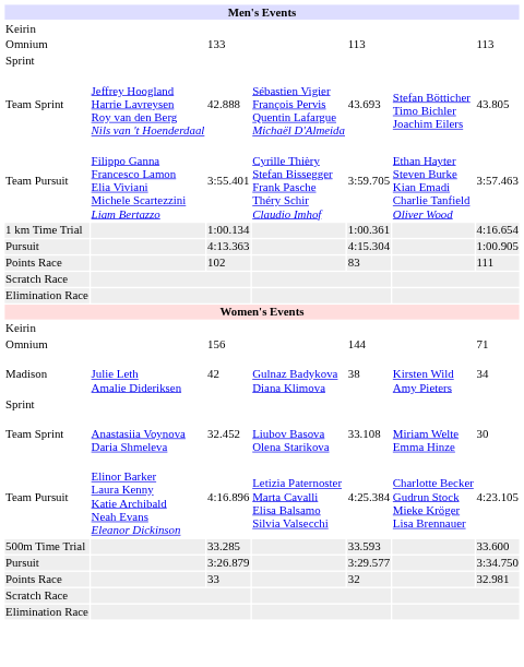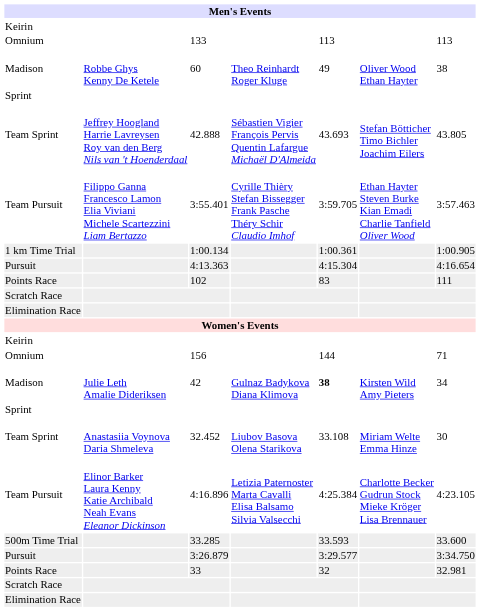 <table>
 <tr style="background:#ddddff; width:100%;">
 <td colspan=7 align=center><strong>Men's Events</strong></td>
 </tr>
 <tr>
 <td>Keirin<br></td>
 <td colspan=2></td>
 <td colspan=2></td>
 <td colspan=2></td>
 </tr>
 <tr>
 <td>Omnium<br></td>
 <td></td>
 <td>133</td>
 <td></td>
 <td>113</td>
 <td></td>
 <td>113</td>
+</tr>
+<tr>
+<td>Madison<br></td>
+<td><br><a href='#'>Robbe Ghys</a><br><a href='#'>Kenny De Ketele</a></td>
+<td>60</td>
+<td><br><a href='#'>Theo Reinhardt</a><br><a href='#'>Roger Kluge</a></td>
+<td>49</td>
+<td><br><a href='#'>Oliver Wood</a><br><a href='#'>Ethan Hayter</a></td>
+<td>38</td>
 </tr>
 <tr>
 <td>Sprint<br></td>
 <td colspan=2></td>
 <td colspan=2></td>
 <td colspan=2></td>
 </tr>
 <tr>
 <td>Team Sprint<br></td>
 <td><br><a href='#'>Jeffrey Hoogland</a><br><a href='#'>Harrie Lavreysen</a><br><a href='#'>Roy van den Berg</a><br><em><a href='#'>Nils van 't Hoenderdaal</a></em></td>
 <td>42.888</td>
 <td><br><a href='#'>Sébastien Vigier</a><br><a href='#'>François Pervis</a><br><a href='#'>Quentin Lafargue</a><br><em><a href='#'>Michaël D'Almeida</a></em></td>
 <td>43.693</td>
 <td><br><a href='#'>Stefan Bötticher</a><br><a href='#'>Timo Bichler</a><br><a href='#'>Joachim Eilers</a></td>
 <td>43.805</td>
 </tr>
 <tr>
 <td>Team Pursuit<br></td>
 <td><br><a href='#'>Filippo Ganna</a><br><a href='#'>Francesco Lamon</a><br><a href='#'>Elia Viviani</a><br><a href='#'>Michele Scartezzini</a><br><em><a href='#'>Liam Bertazzo</a></em></td>
 <td>3:55.401</td>
 <td><br><a href='#'>Cyrille Thièry</a><br><a href='#'>Stefan Bissegger</a><br><a href='#'>Frank Pasche</a><br><a href='#'>Théry Schir</a><br><em><a href='#'>Claudio Imhof</a></em></td>
 <td>3:59.705</td>
 <td><br><a href='#'>Ethan Hayter</a><br><a href='#'>Steven Burke</a><br><a href='#'>Kian Emadi</a><br><a href='#'>Charlie Tanfield</a><br><em><a href='#'>Oliver Wood</a></em></td>
 <td>3:57.463</td>
 </tr>
 <tr style="background:#eee; width:100%;">
 <td>1 km Time Trial<br></td>
 <td></td>
 <td>1:00.134</td>
 <td></td>
 <td>1:00.361</td>
 <td></td>
-<td>4:16.654</td>
+<td>1:00.905</td>
 </tr>
 <tr style="background:#eee; width:100%;">
 <td>Pursuit<br></td>
 <td></td>
 <td>4:13.363</td>
 <td></td>
 <td>4:15.304</td>
 <td></td>
-<td>1:00.905</td>
+<td>4:16.654</td>
 </tr>
 <tr style="background:#eee; width:100%;">
 <td>Points Race<br></td>
 <td></td>
 <td>102</td>
 <td></td>
 <td>83</td>
 <td></td>
 <td>111</td>
 </tr>
 <tr style="background:#eee; width:100%;">
 <td>Scratch Race<br></td>
 <td colspan=2></td>
 <td colspan=2></td>
 <td colspan=2></td>
 </tr>
 <tr style="background:#eee; width:100%;">
 <td>Elimination Race<br></td>
 <td colspan=2></td>
 <td colspan=2></td>
 <td colspan=2></td>
 </tr>
 <tr style="background:#ffdddd; width:100%;">
 <td colspan=7 align=center><strong>Women's Events</strong></td>
 </tr>
 <tr>
 <td>Keirin<br></td>
 <td colspan=2></td>
 <td colspan=2></td>
 <td colspan=2></td>
 </tr>
 <tr>
 <td>Omnium<br></td>
 <td></td>
 <td>156</td>
 <td></td>
 <td>144</td>
 <td></td>
 <td>71</td>
 </tr>
 <tr>
 <td>Madison<br></td>
 <td><br><a href='#'>Julie Leth</a><br><a href='#'>Amalie Dideriksen</a></td>
 <td>42</td>
 <td><br><a href='#'>Gulnaz Badykova</a><br><a href='#'>Diana Klimova</a></td>
-<td>38</td>
+<td><strong>38</strong></td>
 <td><br><a href='#'>Kirsten Wild</a><br><a href='#'>Amy Pieters</a></td>
 <td>34</td>
 </tr>
 <tr>
 <td>Sprint<br></td>
 <td colspan=2></td>
 <td colspan=2></td>
 <td colspan=2></td>
 </tr>
 <tr>
 <td>Team Sprint<br></td>
 <td><br><a href='#'>Anastasiia Voynova</a><br><a href='#'>Daria Shmeleva</a></td>
 <td>32.452</td>
 <td><br><a href='#'>Liubov Basova</a><br><a href='#'>Olena Starikova</a></td>
 <td>33.108</td>
 <td><br><a href='#'>Miriam Welte</a><br><a href='#'>Emma Hinze</a></td>
 <td>30</td>
 </tr>
 <tr>
 <td>Team Pursuit<br></td>
 <td><br><a href='#'>Elinor Barker</a><br><a href='#'>Laura Kenny</a><br><a href='#'>Katie Archibald</a><br><a href='#'>Neah Evans</a><br><em><a href='#'>Eleanor Dickinson</a></em></td>
 <td>4:16.896</td>
 <td><br><a href='#'>Letizia Paternoster</a><br><a href='#'>Marta Cavalli</a><br><a href='#'>Elisa Balsamo</a><br><a href='#'>Silvia Valsecchi</a></td>
 <td>4:25.384</td>
 <td><br><a href='#'>Charlotte Becker</a><br><a href='#'>Gudrun Stock</a><br><a href='#'>Mieke Kröger</a><br><a href='#'>Lisa Brennauer</a></td>
 <td>4:23.105</td>
 </tr>
 <tr style="background:#eee; width:100%;">
 <td>500m Time Trial<br></td>
 <td></td>
 <td>33.285</td>
 <td></td>
 <td>33.593</td>
 <td></td>
 <td>33.600</td>
 </tr>
 <tr style="background:#eee; width:100%;">
 <td>Pursuit<br></td>
 <td></td>
 <td>3:26.879</td>
 <td></td>
 <td>3:29.577</td>
 <td></td>
 <td>3:34.750</td>
 </tr>
 <tr style="background:#eee; width:100%;">
 <td>Points Race<br></td>
 <td></td>
 <td>33</td>
 <td></td>
 <td>32</td>
 <td></td>
 <td>32.981</td>
 </tr>
 <tr style="background:#eee; width:100%;">
 <td>Scratch Race<br></td>
 <td colspan=2></td>
 <td colspan=2></td>
 <td colspan=2></td>
 </tr>
 <tr style="background:#eee; width:100%;">
 <td>Elimination Race<br></td>
 <td colspan=2></td>
 <td colspan=2></td>
 <td colspan=2></td>
 </tr>
 </table>
